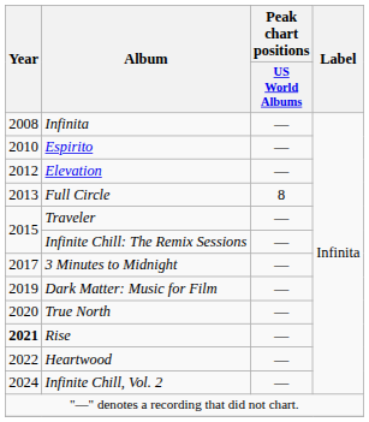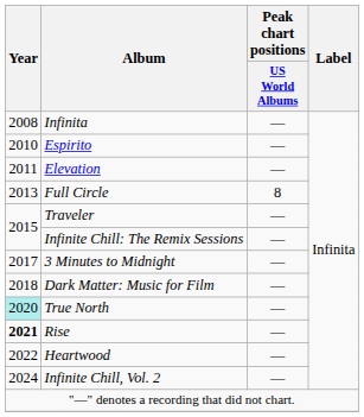 <table class="wikitable" style="text-align:center;">
 <tr>
 <th rowspan="2">Year</th>
 <th rowspan="2">Album</th>
 <th colspan="1">Peak chart positions</th>
 <th rowspan="2">Label</th>
 </tr>
 <tr style="font-size:smaller;">
 <th style="width:50px;"><a href='#'>US<br>World<br>Albums</a><br></th>
 </tr>
 <tr>
 <td>2008</td>
 <td style="text-align:left;"><em>Infinita</em></td>
 <td>—</td>
 <td rowspan="12">Infinita</td>
 </tr>
 <tr>
 <td>2010</td>
 <td style="text-align:left;"><em><a href='#'>Espirito</a></em></td>
 <td>—</td>
 </tr>
 <tr>
-<td>2012</td>
+<td>2011</td>
 <td style="text-align:left;"><em><a href='#'>Elevation</a></em></td>
 <td>—</td>
 </tr>
 <tr>
 <td>2013</td>
 <td style="text-align:left;"><em>Full Circle</em></td>
 <td>8</td>
 </tr>
 <tr>
 <td rowspan="2">2015</td>
 <td style="text-align:left;"><em>Traveler</em></td>
 <td>—</td>
 </tr>
 <tr>
 <td style="text-align:left;"><em>Infinite Chill: The Remix Sessions</em></td>
 <td>—</td>
 </tr>
 <tr>
 <td>2017</td>
 <td style="text-align:left;"><em>3 Minutes to Midnight</em></td>
 <td>—</td>
 </tr>
 <tr>
-<td>2019</td>
+<td>2018</td>
 <td style="text-align:left;"><em>Dark Matter: Music for Film</em></td>
 <td>—</td>
 </tr>
 <tr>
-<td>2020</td>
+<td style="background: paleturquoise;">2020</td>
 <td style="text-align:left;"><em>True North</em></td>
 <td>—</td>
 </tr>
 <tr>
 <td><strong>2021</strong></td>
 <td style="text-align:left;"><em>Rise</em></td>
 <td>—</td>
 </tr>
 <tr>
 <td>2022</td>
 <td style="text-align:left;"><em>Heartwood</em></td>
 <td>—</td>
 </tr>
 <tr>
 <td>2024</td>
 <td style="text-align:left;"><em>Infinite Chill, Vol. 2</em></td>
 <td>—</td>
 </tr>
 <tr>
 <td colspan="4" style="font-size:90%">"—" denotes a recording that did not chart.</td>
 </tr>
 <tr>
 </tr>
 </table>
